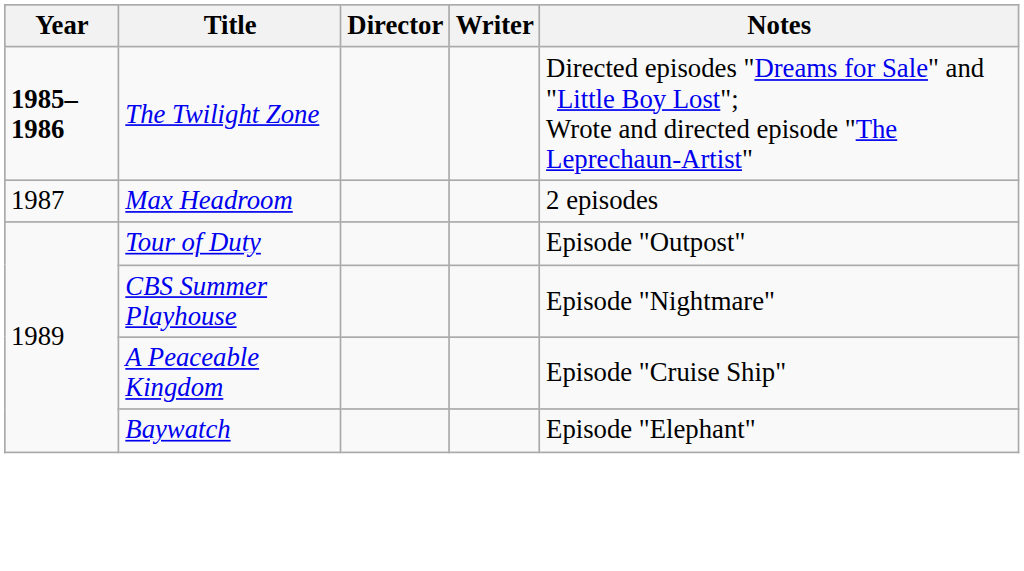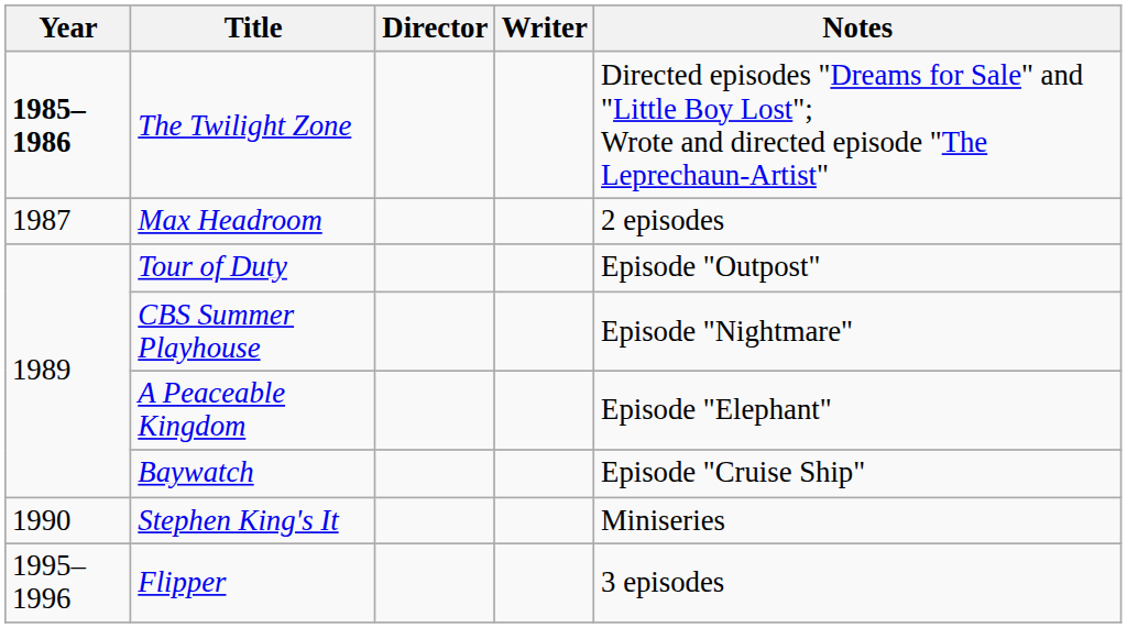 <table class="wikitable">
 <tr>
 <th>Year</th>
 <th>Title</th>
 <th>Director</th>
 <th>Writer</th>
 <th>Notes</th>
 </tr>
 <tr>
 <td><strong>1985–1986</strong></td>
 <td><em><a href='#'>The Twilight Zone</a></em></td>
 <td></td>
 <td></td>
 <td>Directed episodes "<a href='#'>Dreams for Sale</a>" and "<a href='#'>Little Boy Lost</a>";<br>Wrote and directed episode "<a href='#'>The Leprechaun-Artist</a>"</td>
 </tr>
 <tr>
 <td>1987</td>
 <td><em><a href='#'>Max Headroom</a></em></td>
 <td></td>
 <td></td>
 <td>2 episodes</td>
 </tr>
 <tr>
 <td rowspan=4>1989</td>
 <td><em><a href='#'>Tour of Duty</a></em></td>
 <td></td>
 <td></td>
 <td>Episode "Outpost"</td>
 </tr>
 <tr>
 <td><em><a href='#'>CBS Summer Playhouse</a></em></td>
 <td></td>
 <td></td>
 <td>Episode "Nightmare"</td>
 </tr>
 <tr>
 <td><em><a href='#'>A Peaceable Kingdom</a></em></td>
 <td></td>
 <td></td>
-<td>Episode "Cruise Ship"</td>
+<td>Episode "Elephant"</td>
 </tr>
 <tr>
 <td><em><a href='#'>Baywatch</a></em></td>
 <td></td>
 <td></td>
-<td>Episode "Elephant"</td>
+<td>Episode "Cruise Ship"</td>
+</tr>
+<tr>
+<td>1990</td>
+<td><em><a href='#'>Stephen King's It</a></em></td>
+<td></td>
+<td></td>
+<td>Miniseries</td>
+</tr>
+<tr>
+<td>1995–1996</td>
+<td><em><a href='#'>Flipper</a></em></td>
+<td></td>
+<td></td>
+<td>3 episodes</td>
 </tr>
 </table>
